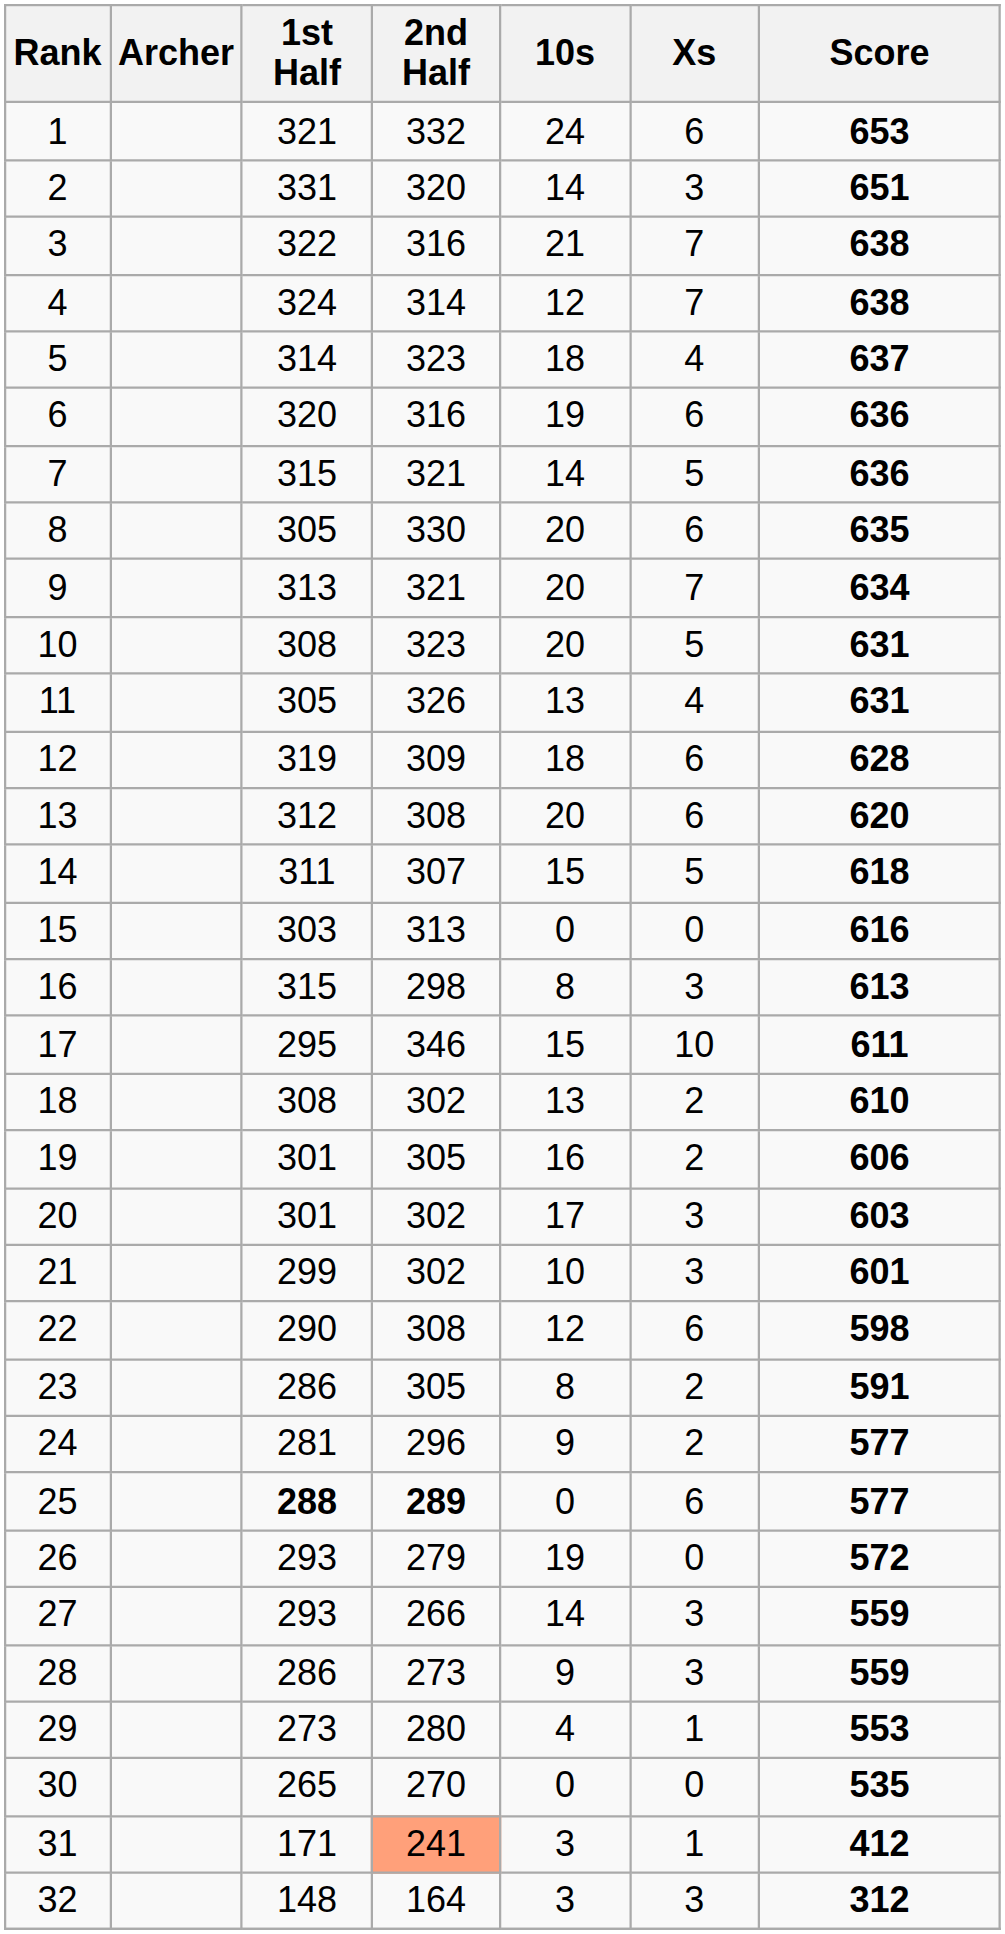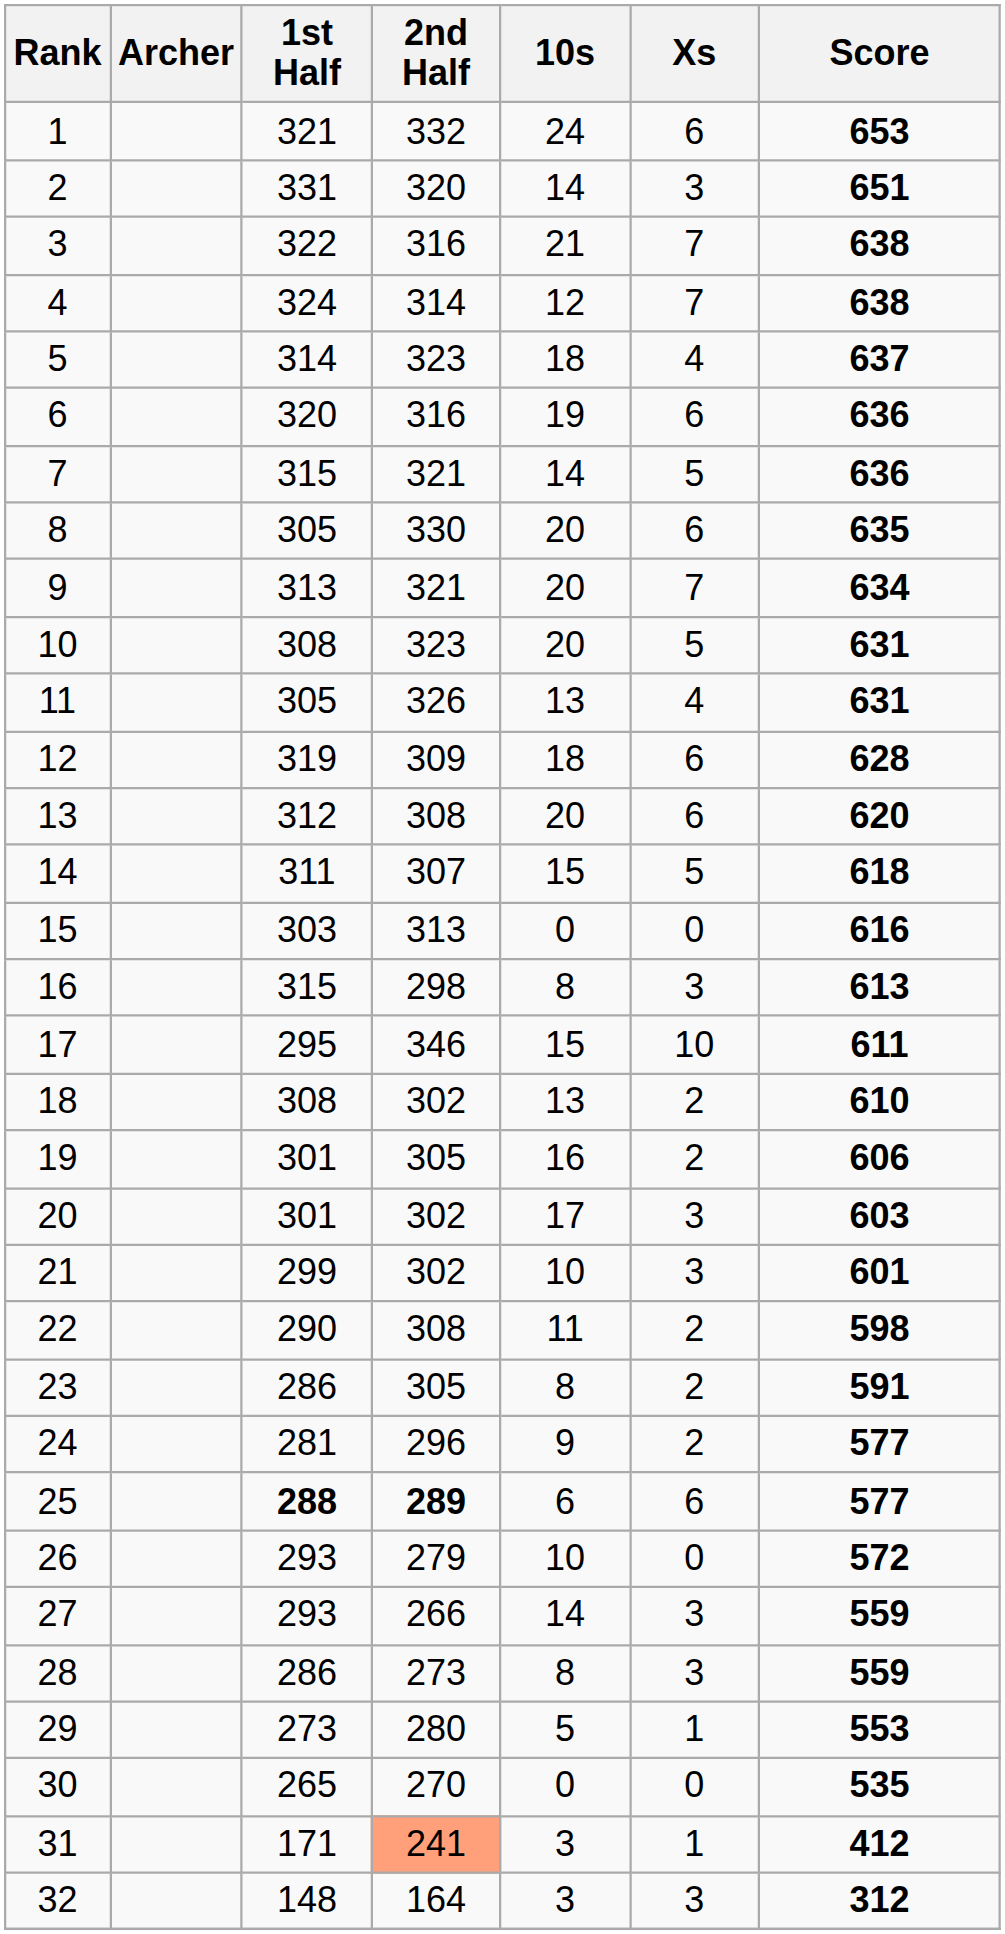 <table class="wikitable" style="text-align:center;">
 <tr>
 <th width=25>Rank</th>
 <th>Archer</th>
 <th width=50>1st Half</th>
 <th width=50>2nd Half</th>
 <th width=50>10s</th>
 <th width=50>Xs</th>
 <th width=100>Score</th>
 </tr>
 <tr>
 <td>1</td>
 <td align="left"></td>
 <td>321</td>
 <td>332</td>
 <td>24</td>
 <td>6</td>
 <td><strong>653</strong></td>
 </tr>
 <tr>
 <td>2</td>
 <td align="left"></td>
 <td>331</td>
 <td>320</td>
 <td>14</td>
 <td>3</td>
 <td><strong>651</strong></td>
 </tr>
 <tr>
 <td>3</td>
 <td align="left"></td>
 <td>322</td>
 <td>316</td>
 <td>21</td>
 <td>7</td>
 <td><strong>638</strong></td>
 </tr>
 <tr>
 <td>4</td>
 <td align="left"></td>
 <td>324</td>
 <td>314</td>
 <td>12</td>
 <td>7</td>
 <td><strong>638</strong></td>
 </tr>
 <tr>
 <td>5</td>
 <td align="left"></td>
 <td>314</td>
 <td>323</td>
 <td>18</td>
 <td>4</td>
 <td><strong>637</strong></td>
 </tr>
 <tr>
 <td>6</td>
 <td align="left"></td>
 <td>320</td>
 <td>316</td>
 <td>19</td>
 <td>6</td>
 <td><strong>636</strong></td>
 </tr>
 <tr>
 <td>7</td>
 <td align="left"></td>
 <td>315</td>
 <td>321</td>
 <td>14</td>
 <td>5</td>
 <td><strong>636</strong></td>
 </tr>
 <tr>
 <td>8</td>
 <td align="left"></td>
 <td>305</td>
 <td>330</td>
 <td>20</td>
 <td>6</td>
 <td><strong>635</strong></td>
 </tr>
 <tr>
 <td>9</td>
 <td align="left"></td>
 <td>313</td>
 <td>321</td>
 <td>20</td>
 <td>7</td>
 <td><strong>634</strong></td>
 </tr>
 <tr>
 <td>10</td>
 <td align="left"></td>
 <td>308</td>
 <td>323</td>
 <td>20</td>
 <td>5</td>
 <td><strong>631</strong></td>
 </tr>
 <tr>
 <td>11</td>
 <td align="left"></td>
 <td>305</td>
 <td>326</td>
 <td>13</td>
 <td>4</td>
 <td><strong>631</strong></td>
 </tr>
 <tr>
 <td>12</td>
 <td align="left"></td>
 <td>319</td>
 <td>309</td>
 <td>18</td>
 <td>6</td>
 <td><strong>628</strong></td>
 </tr>
 <tr>
 <td>13</td>
 <td align="left"></td>
 <td>312</td>
 <td>308</td>
 <td>20</td>
 <td>6</td>
 <td><strong>620</strong></td>
 </tr>
 <tr>
 <td>14</td>
 <td align="left"></td>
 <td>311</td>
 <td>307</td>
 <td>15</td>
 <td>5</td>
 <td><strong>618</strong></td>
 </tr>
 <tr>
 <td>15</td>
 <td align="left"></td>
 <td>303</td>
 <td>313</td>
 <td>0</td>
 <td>0</td>
 <td><strong>616</strong></td>
 </tr>
 <tr>
 <td>16</td>
 <td align="left"></td>
 <td>315</td>
 <td>298</td>
 <td>8</td>
 <td>3</td>
 <td><strong>613</strong></td>
 </tr>
 <tr>
 <td>17</td>
 <td align="left"></td>
 <td>295</td>
 <td>346</td>
 <td>15</td>
 <td>10</td>
 <td><strong>611</strong></td>
 </tr>
 <tr>
 <td>18</td>
 <td align="left"></td>
 <td>308</td>
 <td>302</td>
 <td>13</td>
 <td>2</td>
 <td><strong>610</strong></td>
 </tr>
 <tr>
 <td>19</td>
 <td align="left"></td>
 <td>301</td>
 <td>305</td>
 <td>16</td>
 <td>2</td>
 <td><strong>606</strong></td>
 </tr>
 <tr>
 <td>20</td>
 <td align="left"></td>
 <td>301</td>
 <td>302</td>
 <td>17</td>
 <td>3</td>
 <td><strong>603</strong></td>
 </tr>
 <tr>
 <td>21</td>
 <td align="left"></td>
 <td>299</td>
 <td>302</td>
 <td>10</td>
 <td>3</td>
 <td><strong>601</strong></td>
 </tr>
 <tr>
 <td>22</td>
 <td align="left"></td>
 <td>290</td>
 <td>308</td>
-<td>12</td>
-<td>6</td>
+<td>11</td>
+<td>2</td>
 <td><strong>598</strong></td>
 </tr>
 <tr>
 <td>23</td>
 <td align="left"></td>
 <td>286</td>
 <td>305</td>
 <td>8</td>
 <td>2</td>
 <td><strong>591</strong></td>
 </tr>
 <tr>
 <td>24</td>
 <td align="left"></td>
 <td>281</td>
 <td>296</td>
 <td>9</td>
 <td>2</td>
 <td><strong>577</strong></td>
 </tr>
 <tr>
 <td>25</td>
 <td align="left"></td>
 <td><strong>288</strong></td>
 <td><strong>289</strong></td>
-<td>0</td>
+<td>6</td>
 <td>6</td>
 <td><strong>577</strong></td>
 </tr>
 <tr>
 <td>26</td>
 <td align="left"></td>
 <td>293</td>
 <td>279</td>
-<td>19</td>
+<td>10</td>
 <td>0</td>
 <td><strong>572</strong></td>
 </tr>
 <tr>
 <td>27</td>
 <td align="left"></td>
 <td>293</td>
 <td>266</td>
 <td>14</td>
 <td>3</td>
 <td><strong>559</strong></td>
 </tr>
 <tr>
 <td>28</td>
 <td align="left"></td>
 <td>286</td>
 <td>273</td>
-<td>9</td>
+<td>8</td>
 <td>3</td>
 <td><strong>559</strong></td>
 </tr>
 <tr>
 <td>29</td>
 <td align="left"></td>
 <td>273</td>
 <td>280</td>
-<td>4</td>
+<td>5</td>
 <td>1</td>
 <td><strong>553</strong></td>
 </tr>
 <tr>
 <td>30</td>
 <td align="left"></td>
 <td>265</td>
 <td>270</td>
 <td>0</td>
 <td>0</td>
 <td><strong>535</strong></td>
 </tr>
 <tr>
 <td>31</td>
 <td align="left"></td>
 <td>171</td>
 <td style="background: lightsalmon;">241</td>
 <td>3</td>
 <td>1</td>
 <td><strong>412</strong></td>
 </tr>
 <tr>
 <td>32</td>
 <td align="left"></td>
 <td>148</td>
 <td>164</td>
 <td>3</td>
 <td>3</td>
 <td><strong>312</strong></td>
 </tr>
 <tr>
 </tr>
 </table>
